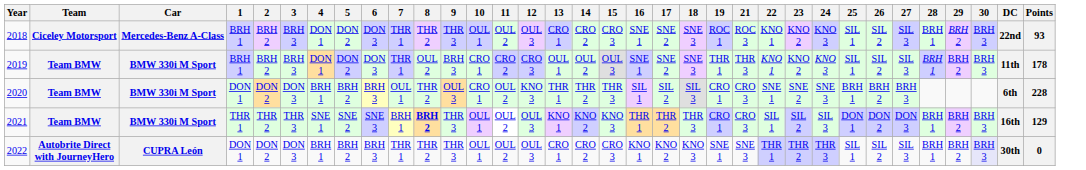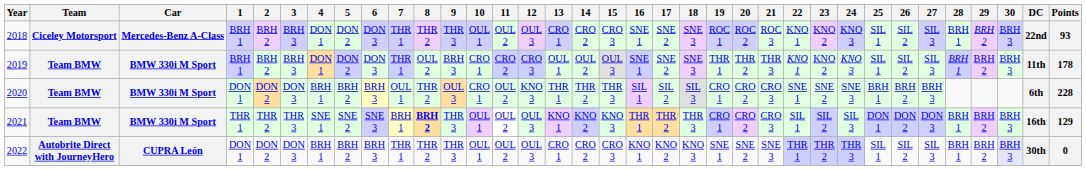 <table class="wikitable" style="text-align:center; font-size:85%">
 <tr>
 <th>Year</th>
 <th>Team</th>
 <th>Car</th>
 <th>1</th>
 <th>2</th>
 <th>3</th>
 <th>4</th>
 <th>5</th>
 <th>6</th>
 <th>7</th>
 <th>8</th>
 <th>9</th>
 <th>10</th>
 <th>11</th>
 <th>12</th>
 <th>13</th>
 <th>14</th>
 <th>15</th>
 <th>16</th>
 <th>17</th>
 <th>18</th>
 <th>19</th>
+<th>20</th>
 <th>21</th>
 <th>22</th>
 <th>23</th>
 <th>24</th>
 <th>25</th>
 <th>26</th>
 <th>27</th>
 <th>28</th>
 <th>29</th>
 <th>30</th>
 <th>DC</th>
 <th>Points</th>
 </tr>
 <tr>
 <td><a href='#'>2018</a></td>
 <th nowrap><a href='#'>Ciceley Motorsport</a></th>
 <th nowrap><a href='#'>Mercedes-Benz A-Class</a></th>
 <td style="background:#CFCFFF;"><a href='#'>BRH<br>1</a><br></td>
 <td style="background:#EFCFFF;"><a href='#'>BRH<br>2</a><br></td>
 <td style="background:#CFCFFF;"><a href='#'>BRH<br>3</a><br></td>
 <td style="background:#DFFFDF;"><a href='#'>DON<br>1</a><br></td>
 <td style="background:#DFFFDF;"><a href='#'>DON<br>2</a><br></td>
 <td style="background:#CFCFFF;"><a href='#'>DON<br>3</a><br></td>
 <td style="background:#CFCFFF;"><a href='#'>THR<br>1</a><br></td>
 <td style="background:#EFCFFF;"><a href='#'>THR<br>2</a><br></td>
 <td style="background:#CFCFFF;"><a href='#'>THR<br>3</a><br></td>
 <td style="background:#CFCFFF;"><a href='#'>OUL<br>1</a><br></td>
 <td style="background:#DFFFDF;"><a href='#'>OUL<br>2</a><br></td>
 <td style="background:#EFCFFF;"><a href='#'>OUL<br>3</a><br></td>
 <td style="background:#CFCFFF;"><a href='#'>CRO<br>1</a><br></td>
 <td style="background:#DFFFDF;"><a href='#'>CRO<br>2</a><br></td>
 <td style="background:#DFFFDF;"><a href='#'>CRO<br>3</a><br></td>
 <td style="background:#DFFFDF;"><a href='#'>SNE<br>1</a><br></td>
 <td style="background:#DFFFDF;"><a href='#'>SNE<br>2</a><br></td>
 <td style="background:#EFCFFF;"><a href='#'>SNE<br>3</a><br></td>
 <td style="background:#CFCFFF;"><a href='#'>ROC<br>1</a><br></td>
+<td style="background:#CFCFFF;"><a href='#'>ROC<br>2</a><br></td>
 <td style="background:#DFFFDF;"><a href='#'>ROC<br>3</a><br></td>
 <td style="background:#DFFFDF;"><a href='#'>KNO<br>1</a><br></td>
 <td style="background:#EFCFFF;"><a href='#'>KNO<br>2</a><br></td>
 <td style="background:#CFCFFF;"><a href='#'>KNO<br>3</a><br></td>
 <td style="background:#DFFFDF;"><a href='#'>SIL<br>1</a><br></td>
 <td style="background:#DFFFDF;"><a href='#'>SIL<br>2</a><br></td>
 <td style="background:#CFCFFF;"><a href='#'>SIL<br>3</a><br></td>
 <td style="background:#DFFFDF;"><a href='#'>BRH<br>1</a><br></td>
 <td style="background:#EFCFFF;"><em><a href='#'>BRH<br>2</a></em><br></td>
 <td style="background:#CFCFFF;"><a href='#'>BRH<br>3</a><br></td>
 <th>22nd</th>
 <th>93</th>
 </tr>
 <tr>
 <td><a href='#'>2019</a></td>
 <th nowrap><a href='#'>Team BMW</a></th>
 <th nowrap><a href='#'>BMW 330i M Sport</a></th>
 <td style="background:#CFCFFF;"><a href='#'>BRH<br>1</a><br></td>
 <td style="background:#DFFFDF;"><a href='#'>BRH<br>2</a><br></td>
 <td style="background:#DFFFDF;"><a href='#'>BRH<br>3</a><br></td>
 <td style="background:#FFDF9F;"><a href='#'>DON<br>1</a><br></td>
 <td style="background:#CFCFFF;"><a href='#'>DON<br>2</a><br></td>
 <td style="background:#DFFFDF;"><a href='#'>DON<br>3</a><br></td>
 <td style="background:#CFCFFF;"><a href='#'>THR<br>1</a><br></td>
 <td style="background:#DFFFDF;"><a href='#'>OUL<br>2</a><br></td>
 <td style="background:#DFFFDF;"><a href='#'>BRH<br>3</a><br></td>
 <td style="background:#DFFFDF;"><a href='#'>CRO<br>1</a><br></td>
 <td style="background:#CFCFFF;"><a href='#'>CRO<br>2</a><br></td>
 <td style="background:#CFCFFF;"><a href='#'>CRO<br>3</a><br></td>
 <td style="background:#DFFFDF;"><a href='#'>OUL<br>1</a><br></td>
 <td style="background:#DFFFDF;"><a href='#'>OUL<br>2</a><br></td>
 <td style="background:#DFDFDF;"><a href='#'>OUL<br>3</a><br></td>
 <td style="background:#CFCFFF;"><a href='#'>SNE<br>1</a><br></td>
 <td style="background:#DFFFDF;"><a href='#'>SNE<br>2</a><br></td>
 <td style="background:#EFCFFF;"><a href='#'>SNE<br>3</a><br></td>
 <td style="background:#DFFFDF;"><a href='#'>THR<br>1</a><br></td>
+<td style="background:#DFFFDF;"><a href='#'>THR<br>2</a><br></td>
 <td style="background:#DFFFDF;"><a href='#'>THR<br>3</a><br></td>
 <td style="background:#DFFFDF;"><em><a href='#'>KNO<br>1</a></em><br></td>
 <td style="background:#DFFFDF;"><a href='#'>KNO<br>2</a><br></td>
 <td style="background:#DFFFDF;"><em><a href='#'>KNO<br>3</a></em><br></td>
 <td style="background:#DFFFDF;"><a href='#'>SIL<br>1</a><br></td>
 <td style="background:#DFFFDF;"><a href='#'>SIL<br>2</a><br></td>
 <td style="background:#DFFFDF;"><a href='#'>SIL<br>3</a><br></td>
 <td style="background:#CFCFFF;"><em><a href='#'>BRH<br>1</a></em><br></td>
 <td style="background:#EFCFFF;"><a href='#'>BRH<br>2</a><br></td>
 <td style="background:#DFFFDF;"><a href='#'>BRH<br>3</a><br></td>
 <th>11th</th>
 <th>178</th>
 </tr>
 <tr>
 <td><a href='#'>2020</a></td>
 <th nowrap><a href='#'>Team BMW</a></th>
 <th nowrap><a href='#'>BMW 330i M Sport</a></th>
 <td style="background:#DFFFDF;"><a href='#'>DON<br>1</a><br></td>
 <td style="background:#FFDF9F;"><a href='#'>DON<br>2</a><br></td>
 <td style="background:#DFFFDF;"><a href='#'>DON<br>3</a><br></td>
 <td style="background:#DFFFDF;"><a href='#'>BRH<br>1</a><br></td>
 <td style="background:#DFFFDF;"><a href='#'>BRH<br>2</a><br></td>
 <td style="background:#FFFFBF;"><a href='#'>BRH<br>3</a><br></td>
 <td style="background:#DFFFDF;"><a href='#'>OUL<br>1</a><br></td>
 <td style="background:#DFFFDF;"><a href='#'>THR<br>2</a><br></td>
 <td style="background:#FFDF9F;"><a href='#'>OUL<br>3</a><br></td>
 <td style="background:#DFFFDF;"><a href='#'>CRO<br>1</a><br></td>
 <td style="background:#DFFFDF;"><a href='#'>OUL<br>2</a><br></td>
 <td style="background:#DFFFDF;"><a href='#'>KNO<br>3</a><br></td>
 <td style="background:#DFFFDF;"><a href='#'>THR<br>1</a><br></td>
 <td style="background:#DFFFDF;"><a href='#'>THR<br>2</a><br></td>
 <td style="background:#DFFFDF;"><a href='#'>THR<br>3</a><br></td>
 <td style="background:#EFCFFF;"><a href='#'>SIL<br>1</a><br></td>
 <td style="background:#DFFFDF;"><a href='#'>SIL<br>2</a><br></td>
 <td style="background:#DFDFDF;"><a href='#'>SIL<br>3</a><br></td>
 <td style="background:#DFFFDF;"><a href='#'>CRO<br>1</a><br></td>
+<td style="background:#DFFFDF;"><a href='#'>CRO<br>2</a><br></td>
 <td style="background:#DFFFDF;"><a href='#'>CRO<br>3</a><br></td>
 <td style="background:#DFFFDF;"><a href='#'>SNE<br>1</a><br></td>
 <td style="background:#DFFFDF;"><a href='#'>SNE<br>2</a><br></td>
 <td style="background:#DFFFDF;"><a href='#'>SNE<br>3</a><br></td>
 <td style="background:#DFFFDF;"><a href='#'>BRH<br>1</a><br></td>
 <td style="background:#DFFFDF;"><a href='#'>BRH<br>2</a><br></td>
 <td style="background:#DFFFDF;"><a href='#'>BRH<br>3</a><br></td>
 <td></td>
 <td></td>
 <td></td>
 <th>6th</th>
 <th>228</th>
 </tr>
 <tr>
 <td><a href='#'>2021</a></td>
 <th nowrap><a href='#'>Team BMW</a></th>
 <th nowrap><a href='#'>BMW 330i M Sport</a></th>
 <td style="background:#DFFFDF;"><a href='#'>THR<br>1</a><br></td>
 <td style="background:#DFFFDF;"><a href='#'>THR<br>2</a><br></td>
 <td style="background:#DFFFDF;"><a href='#'>THR<br>3</a><br></td>
 <td style="background:#DFFFDF;"><a href='#'>SNE<br>1</a><br></td>
 <td style="background:#DFFFDF;"><a href='#'>SNE<br>2</a><br></td>
 <td style="background:#CFCFFF;"><a href='#'>SNE<br>3</a><br></td>
 <td style="background:#FFFFBF;"><a href='#'>BRH<br>1</a><br></td>
 <td style="background:#FFDF9F;"><strong><a href='#'>BRH<br>2</a></strong><br></td>
 <td style="background:#DFFFDF;"><a href='#'>THR<br>3</a><br></td>
 <td style="background:#EFCFFF;"><a href='#'>OUL<br>1</a><br></td>
 <td style="background:#FFFFFF;"><a href='#'>OUL<br>2</a><br></td>
 <td style="background:#DFFFDF;"><a href='#'>OUL<br>3</a><br></td>
 <td style="background:#EFCFFF;"><a href='#'>KNO<br>1</a><br></td>
 <td style="background:#CFCFFF;"><a href='#'>KNO<br>2</a><br></td>
 <td style="background:#DFFFDF;"><a href='#'>KNO<br>3</a><br></td>
 <td style="background:#FFDF9F;"><a href='#'>THR<br>1</a><br></td>
 <td style="background:#FFDF9F;"><a href='#'>THR<br>2</a><br></td>
 <td style="background:#DFFFDF;"><a href='#'>THR<br>3</a><br></td>
 <td style="background:#CFCFFF;"><a href='#'>CRO<br>1</a><br></td>
+<td style="background:#EFCFFF;"><a href='#'>CRO<br>2</a><br></td>
 <td style="background:#DFFFDF;"><a href='#'>CRO<br>3</a><br></td>
 <td style="background:#DFFFDF;"><a href='#'>SIL<br>1</a><br></td>
 <td style="background:#CFCFFF;"><a href='#'>SIL<br>2</a><br></td>
 <td style="background:#DFFFDF;"><a href='#'>SIL<br>3</a><br></td>
 <td style="background:#CFCFFF;"><a href='#'>DON<br>1</a><br></td>
 <td style="background:#CFCFFF;"><a href='#'>DON<br>2</a><br></td>
 <td style="background:#CFCFFF;"><a href='#'>DON<br>3</a><br></td>
 <td style="background:#DFFFDF;"><a href='#'>BRH<br>1</a><br></td>
 <td style="background:#EFCFFF;"><a href='#'>BRH<br>2</a><br></td>
 <td style="background:#DFFFDF;"><a href='#'>BRH<br>3</a><br></td>
 <th>16th</th>
 <th>129</th>
 </tr>
 <tr>
 <td><a href='#'>2022</a></td>
 <th nowrap><a href='#'>Autobrite Direct<br>with JourneyHero</a></th>
 <th nowrap><a href='#'>CUPRA León</a></th>
 <td><a href='#'>DON<br>1</a></td>
 <td><a href='#'>DON<br>2</a></td>
 <td><a href='#'>DON<br>3</a></td>
 <td><a href='#'>BRH<br>1</a></td>
 <td><a href='#'>BRH<br>2</a></td>
 <td><a href='#'>BRH<br>3</a></td>
 <td><a href='#'>THR<br>1</a></td>
 <td><a href='#'>THR<br>2</a></td>
 <td><a href='#'>THR<br>3</a></td>
 <td><a href='#'>OUL<br>1</a></td>
 <td><a href='#'>OUL<br>2</a></td>
 <td><a href='#'>OUL<br>3</a></td>
 <td><a href='#'>CRO<br>1</a></td>
 <td><a href='#'>CRO<br>2</a></td>
 <td><a href='#'>CRO<br>3</a></td>
 <td><a href='#'>KNO<br>1</a></td>
 <td><a href='#'>KNO<br>2</a></td>
 <td><a href='#'>KNO<br>3</a></td>
 <td><a href='#'>SNE<br>1</a></td>
+<td><a href='#'>SNE<br>2</a></td>
 <td><a href='#'>SNE<br>3</a></td>
 <td style="background:#CFCFFF;"><a href='#'>THR<br>1</a><br></td>
 <td style="background:#CFCFFF;"><a href='#'>THR<br>2</a><br></td>
 <td style="background:#CFCFFF;"><a href='#'>THR<br>3</a><br></td>
 <td><a href='#'>SIL<br>1</a></td>
 <td><a href='#'>SIL<br>2</a></td>
 <td><a href='#'>SIL<br>3</a></td>
 <td><a href='#'>BRH<br>1</a></td>
 <td><a href='#'>BRH<br>2</a></td>
 <td style="background: lavender;"><a href='#'>BRH<br>3</a></td>
 <th>30th</th>
 <th>0</th>
 </tr>
 </table>
